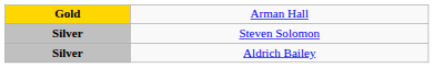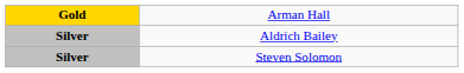 <table class="wikitable" style=" text-align:center; " width="35%">
 <tr>
 <td style="background:gold"><strong>Gold</strong></td>
 <td><a href='#'>Arman Hall</a><br><small></small></td>
 </tr>
 <tr>
 <td style="background:silver"><strong>Silver</strong></td>
-<td><a href='#'>Steven Solomon</a><br><small></small></td>
+<td><a href='#'>Aldrich Bailey</a><br><small></small></td>
 </tr>
 <tr>
 <td style="background:silver"><strong>Silver</strong></td>
-<td><a href='#'>Aldrich Bailey</a><br><small></small></td>
+<td><a href='#'>Steven Solomon</a><br><small></small></td>
 </tr>
 </table>
